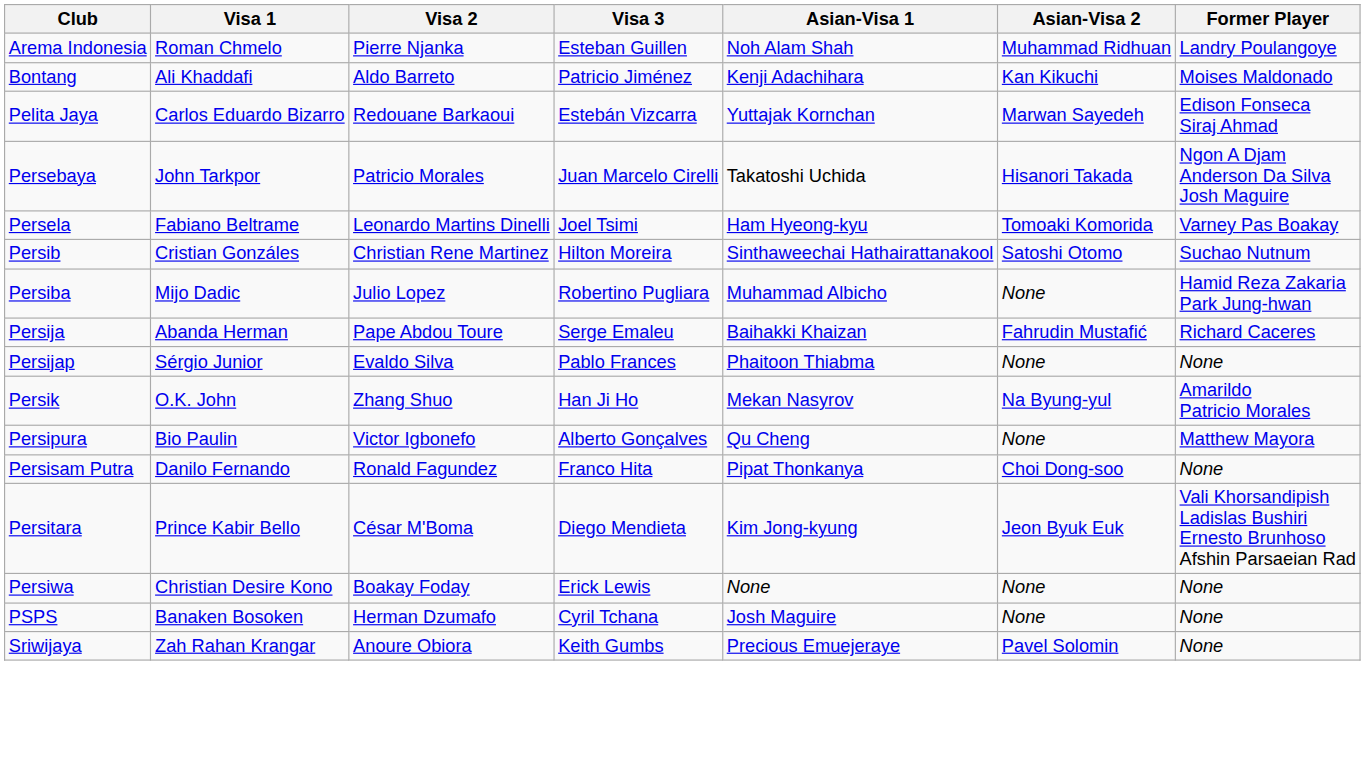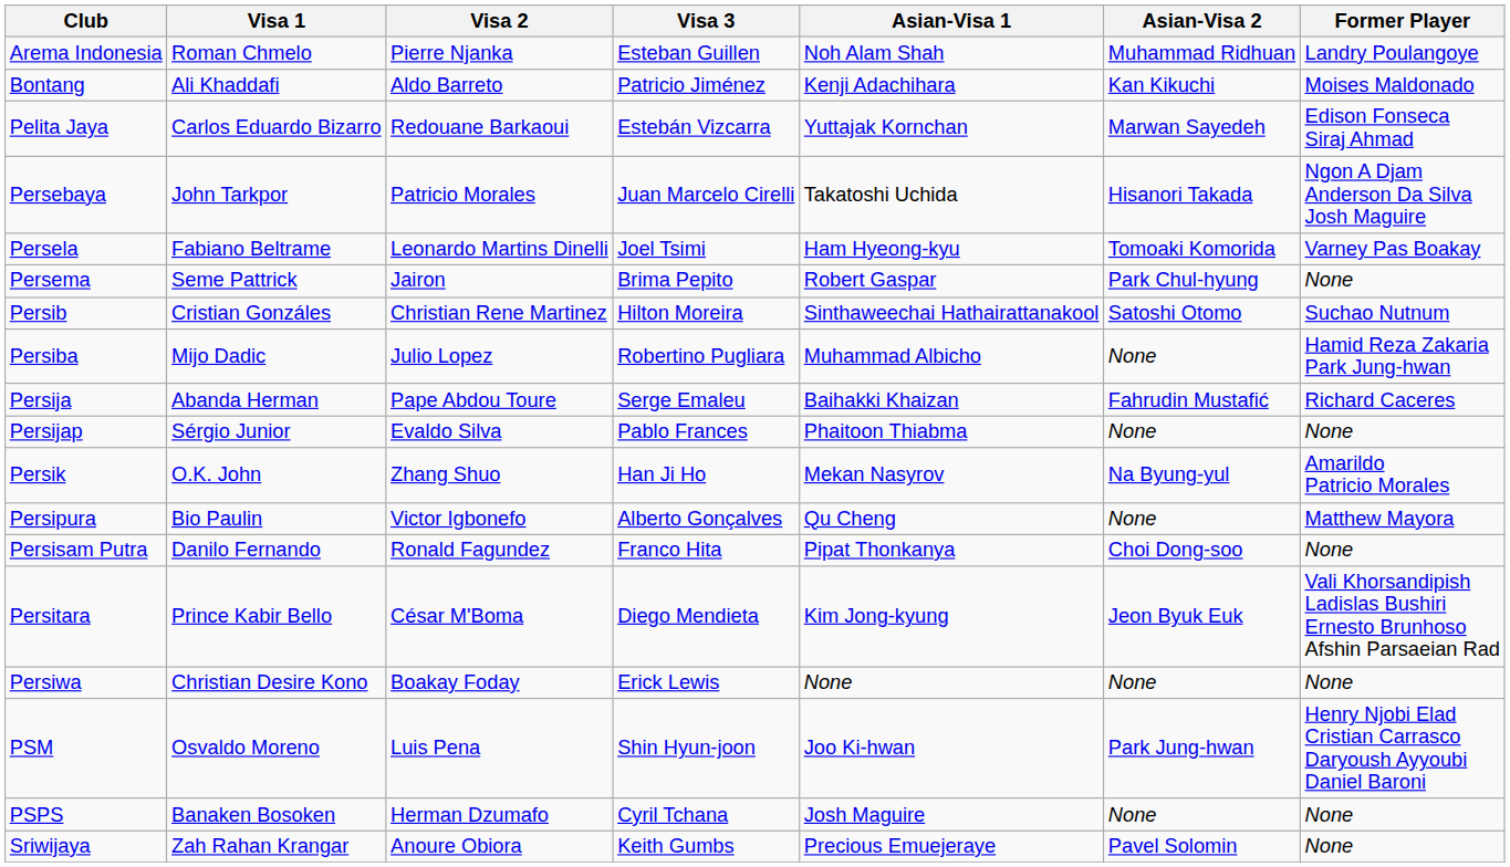 <table class="wikitable">
 <tr>
 <th>Club</th>
 <th>Visa 1</th>
 <th>Visa 2</th>
 <th>Visa 3</th>
 <th>Asian-Visa 1</th>
 <th>Asian-Visa 2</th>
 <th>Former Player</th>
 </tr>
 <tr>
 <td><a href='#'>Arema Indonesia</a></td>
 <td> <a href='#'>Roman Chmelo</a></td>
 <td> <a href='#'>Pierre Njanka</a></td>
 <td> <a href='#'>Esteban Guillen</a></td>
 <td> <a href='#'>Noh Alam Shah</a></td>
 <td> <a href='#'>Muhammad Ridhuan</a></td>
 <td> <a href='#'>Landry Poulangoye</a></td>
 </tr>
 <tr>
 <td><a href='#'>Bontang</a></td>
 <td> <a href='#'>Ali Khaddafi</a></td>
 <td> <a href='#'>Aldo Barreto</a></td>
 <td> <a href='#'>Patricio Jiménez</a></td>
 <td> <a href='#'>Kenji Adachihara</a></td>
 <td> <a href='#'>Kan Kikuchi</a></td>
 <td> <a href='#'>Moises Maldonado</a></td>
 </tr>
 <tr>
 <td><a href='#'>Pelita Jaya</a></td>
 <td> <a href='#'>Carlos Eduardo Bizarro</a></td>
 <td> <a href='#'>Redouane Barkaoui</a></td>
 <td> <a href='#'>Estebán Vizcarra</a></td>
 <td> <a href='#'>Yuttajak Kornchan</a></td>
 <td> <a href='#'>Marwan Sayedeh</a></td>
 <td> <a href='#'>Edison Fonseca</a><br> <a href='#'>Siraj Ahmad</a></td>
 </tr>
 <tr>
 <td><a href='#'>Persebaya</a></td>
 <td> <a href='#'>John Tarkpor</a></td>
 <td> <a href='#'>Patricio Morales</a></td>
 <td> <a href='#'>Juan Marcelo Cirelli</a></td>
 <td> Takatoshi Uchida</td>
 <td> <a href='#'>Hisanori Takada</a></td>
 <td> <a href='#'>Ngon A Djam</a><br> <a href='#'>Anderson Da Silva</a><br> <a href='#'>Josh Maguire</a></td>
 </tr>
 <tr>
 <td><a href='#'>Persela</a></td>
 <td> <a href='#'>Fabiano Beltrame</a></td>
 <td> <a href='#'>Leonardo Martins Dinelli</a></td>
 <td> <a href='#'>Joel Tsimi</a></td>
 <td> <a href='#'>Ham Hyeong-kyu</a></td>
 <td> <a href='#'>Tomoaki Komorida</a></td>
 <td> <a href='#'>Varney Pas Boakay</a></td>
+</tr>
+<tr>
+<td><a href='#'>Persema</a></td>
+<td> <a href='#'>Seme Pattrick</a></td>
+<td> <a href='#'>Jairon</a></td>
+<td> <a href='#'>Brima Pepito</a></td>
+<td> <a href='#'>Robert Gaspar</a></td>
+<td> <a href='#'>Park Chul-hyung</a></td>
+<td><em>None</em></td>
 </tr>
 <tr>
 <td><a href='#'>Persib</a></td>
 <td> <a href='#'>Cristian Gonzáles</a></td>
 <td> <a href='#'>Christian Rene Martinez</a></td>
 <td> <a href='#'>Hilton Moreira</a></td>
 <td> <a href='#'>Sinthaweechai Hathairattanakool</a></td>
 <td> <a href='#'>Satoshi Otomo</a></td>
 <td> <a href='#'>Suchao Nutnum</a></td>
 </tr>
 <tr>
 <td><a href='#'>Persiba</a></td>
 <td> <a href='#'>Mijo Dadic</a></td>
 <td> <a href='#'>Julio Lopez</a></td>
 <td> <a href='#'>Robertino Pugliara</a></td>
 <td> <a href='#'>Muhammad Albicho</a></td>
 <td><em>None</em></td>
 <td> <a href='#'>Hamid Reza Zakaria</a><br> <a href='#'>Park Jung-hwan</a></td>
 </tr>
 <tr>
 <td><a href='#'>Persija</a></td>
 <td> <a href='#'>Abanda Herman</a></td>
 <td> <a href='#'>Pape Abdou Toure</a></td>
 <td> <a href='#'>Serge Emaleu</a></td>
 <td> <a href='#'>Baihakki Khaizan</a></td>
 <td> <a href='#'>Fahrudin Mustafić</a></td>
 <td> <a href='#'>Richard Caceres</a></td>
 </tr>
 <tr>
 <td><a href='#'>Persijap</a></td>
 <td> <a href='#'>Sérgio Junior</a></td>
 <td> <a href='#'>Evaldo Silva</a></td>
 <td> <a href='#'>Pablo Frances</a></td>
 <td> <a href='#'>Phaitoon Thiabma</a></td>
 <td><em>None</em></td>
 <td><em>None</em></td>
 </tr>
 <tr>
 <td><a href='#'>Persik</a></td>
 <td> <a href='#'>O.K. John</a></td>
 <td> <a href='#'>Zhang Shuo</a></td>
 <td> <a href='#'>Han Ji Ho</a></td>
 <td> <a href='#'>Mekan Nasyrov</a></td>
 <td> <a href='#'>Na Byung-yul</a></td>
 <td> <a href='#'>Amarildo</a><br> <a href='#'>Patricio Morales</a></td>
 </tr>
 <tr>
 <td><a href='#'>Persipura</a></td>
 <td> <a href='#'>Bio Paulin</a></td>
 <td> <a href='#'>Victor Igbonefo</a></td>
 <td> <a href='#'>Alberto Gonçalves</a></td>
 <td> <a href='#'>Qu Cheng</a></td>
 <td><em>None</em></td>
 <td> <a href='#'>Matthew Mayora</a></td>
 </tr>
 <tr>
 <td><a href='#'>Persisam Putra</a></td>
 <td> <a href='#'>Danilo Fernando</a></td>
 <td> <a href='#'>Ronald Fagundez</a></td>
 <td> <a href='#'>Franco Hita</a></td>
 <td> <a href='#'>Pipat Thonkanya</a></td>
 <td> <a href='#'>Choi Dong-soo</a></td>
 <td><em>None</em></td>
 </tr>
 <tr>
 <td><a href='#'>Persitara</a></td>
 <td> <a href='#'>Prince Kabir Bello</a></td>
 <td> <a href='#'>César M'Boma</a></td>
 <td> <a href='#'>Diego Mendieta</a></td>
 <td> <a href='#'>Kim Jong-kyung</a></td>
 <td> <a href='#'>Jeon Byuk Euk</a></td>
 <td> <a href='#'>Vali Khorsandipish</a><br> <a href='#'>Ladislas Bushiri</a><br> <a href='#'>Ernesto Brunhoso</a> <br> Afshin Parsaeian Rad</td>
 </tr>
 <tr>
 <td><a href='#'>Persiwa</a></td>
 <td> <a href='#'>Christian Desire Kono</a></td>
 <td> <a href='#'>Boakay Foday</a></td>
 <td> <a href='#'>Erick Lewis</a></td>
 <td><em>None</em></td>
 <td><em>None</em></td>
 <td><em>None</em></td>
 </tr>
 <tr>
+<td><a href='#'>PSM</a></td>
+<td> <a href='#'>Osvaldo Moreno</a></td>
+<td> <a href='#'>Luis Pena</a></td>
+<td> <a href='#'>Shin Hyun-joon</a></td>
+<td> <a href='#'>Joo Ki-hwan</a></td>
+<td> <a href='#'>Park Jung-hwan</a></td>
+<td> <a href='#'>Henry Njobi Elad</a><br> <a href='#'>Cristian Carrasco</a><br> <a href='#'>Daryoush Ayyoubi</a> <br> <a href='#'>Daniel Baroni</a></td>
+</tr>
+<tr>
 <td><a href='#'>PSPS</a></td>
 <td> <a href='#'>Banaken Bosoken</a></td>
 <td> <a href='#'>Herman Dzumafo</a></td>
 <td> <a href='#'>Cyril Tchana</a></td>
 <td> <a href='#'>Josh Maguire</a></td>
 <td><em>None</em></td>
 <td><em>None</em></td>
 </tr>
 <tr>
 <td><a href='#'>Sriwijaya</a></td>
 <td> <a href='#'>Zah Rahan Krangar</a></td>
 <td> <a href='#'>Anoure Obiora</a></td>
 <td> <a href='#'>Keith Gumbs</a></td>
 <td> <a href='#'>Precious Emuejeraye</a></td>
 <td> <a href='#'>Pavel Solomin</a></td>
 <td><em>None</em></td>
 </tr>
 </table>
